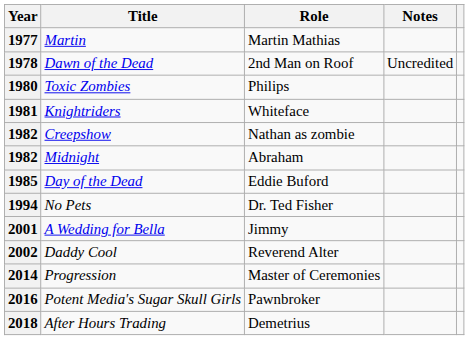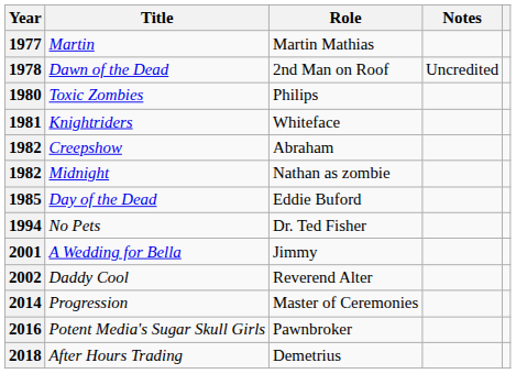 <table class="wikitable plainrowheaders sortable" style="margin-right: 0;">
 <tr>
 <th scope="col">Year</th>
 <th scope="col">Title</th>
 <th scope="col">Role</th>
 <th scope="col" class="unsortable">Notes</th>
 <th scope="col" class="unsortable"></th>
 </tr>
 <tr>
 <th scope="row">1977</th>
 <td><em><a href='#'>Martin</a></em></td>
 <td>Martin Mathias</td>
 <td></td>
 <td style="text-align:center;"></td>
 </tr>
 <tr>
 <th scope="row">1978</th>
 <td><em><a href='#'>Dawn of the Dead</a></em></td>
 <td>2nd Man on Roof</td>
 <td>Uncredited</td>
 <td style="text-align:center;"></td>
 </tr>
 <tr>
 <th scope="row">1980</th>
 <td><em><a href='#'>Toxic Zombies</a></em></td>
 <td>Philips</td>
 <td></td>
 <td style="text-align:center;"></td>
 </tr>
 <tr>
 <th scope="row">1981</th>
 <td><em><a href='#'>Knightriders</a></em></td>
 <td>Whiteface</td>
 <td></td>
 <td style="text-align:center;"></td>
 </tr>
 <tr>
 <th scope="row">1982</th>
 <td><em><a href='#'>Creepshow</a></em></td>
-<td>Nathan as zombie</td>
+<td>Abraham</td>
 <td></td>
 <td style="text-align:center;"></td>
 </tr>
 <tr>
 <th scope="row">1982</th>
 <td><em><a href='#'>Midnight</a></em></td>
-<td>Abraham</td>
+<td>Nathan as zombie</td>
 <td></td>
 <td style="text-align:center;"></td>
 </tr>
 <tr>
 <th scope="row">1985</th>
 <td><em><a href='#'>Day of the Dead</a></em></td>
 <td>Eddie Buford</td>
 <td></td>
 <td style="text-align:center;"></td>
 </tr>
 <tr>
 <th scope="row">1994</th>
 <td><em>No Pets</em></td>
 <td>Dr. Ted Fisher</td>
 <td></td>
 <td style="text-align:center;"></td>
 </tr>
 <tr>
 <th scope="row">2001</th>
 <td><em><a href='#'>A Wedding for Bella</a></em></td>
 <td>Jimmy</td>
 <td></td>
 <td style="text-align:center;"></td>
 </tr>
 <tr>
 <th scope="row">2002</th>
 <td><em>Daddy Cool</em></td>
 <td>Reverend Alter</td>
 <td></td>
 <td style="text-align:center;"></td>
 </tr>
 <tr>
 <th scope="row">2014</th>
 <td><em>Progression</em></td>
 <td>Master of Ceremonies</td>
 <td></td>
 <td style="text-align:center;"></td>
 </tr>
 <tr>
 <th scope="row">2016</th>
 <td><em>Potent Media's Sugar Skull Girls</em></td>
 <td>Pawnbroker</td>
 <td></td>
 <td style="text-align:center;"></td>
 </tr>
 <tr>
 <th scope="row">2018</th>
 <td><em>After Hours Trading</em></td>
 <td>Demetrius</td>
 <td></td>
 <td style="text-align:center;"></td>
 </tr>
 </table>
